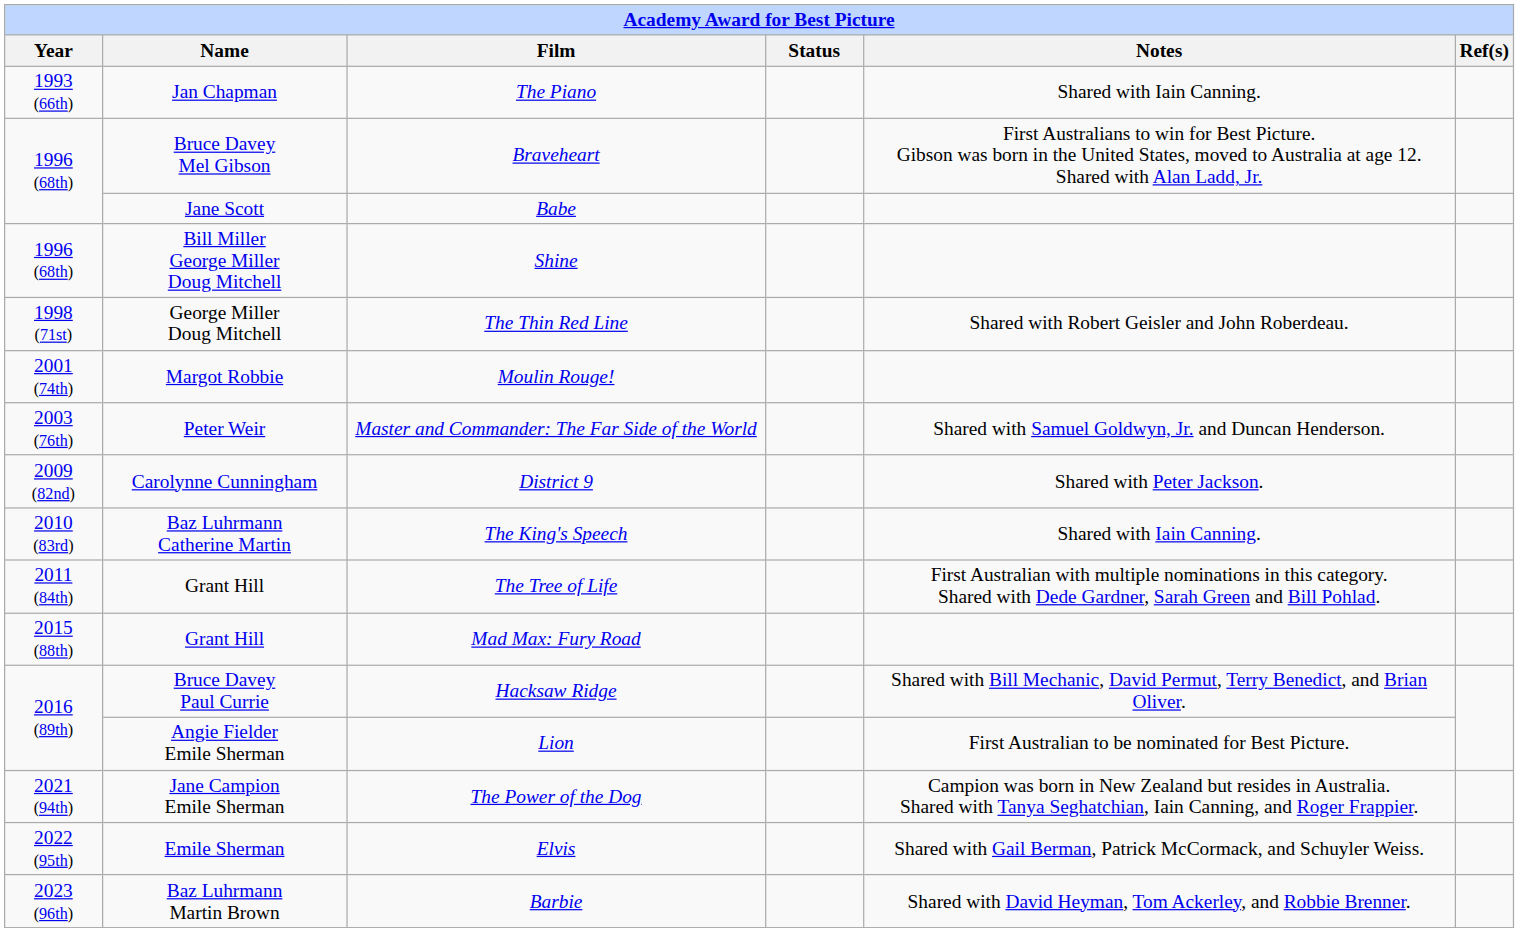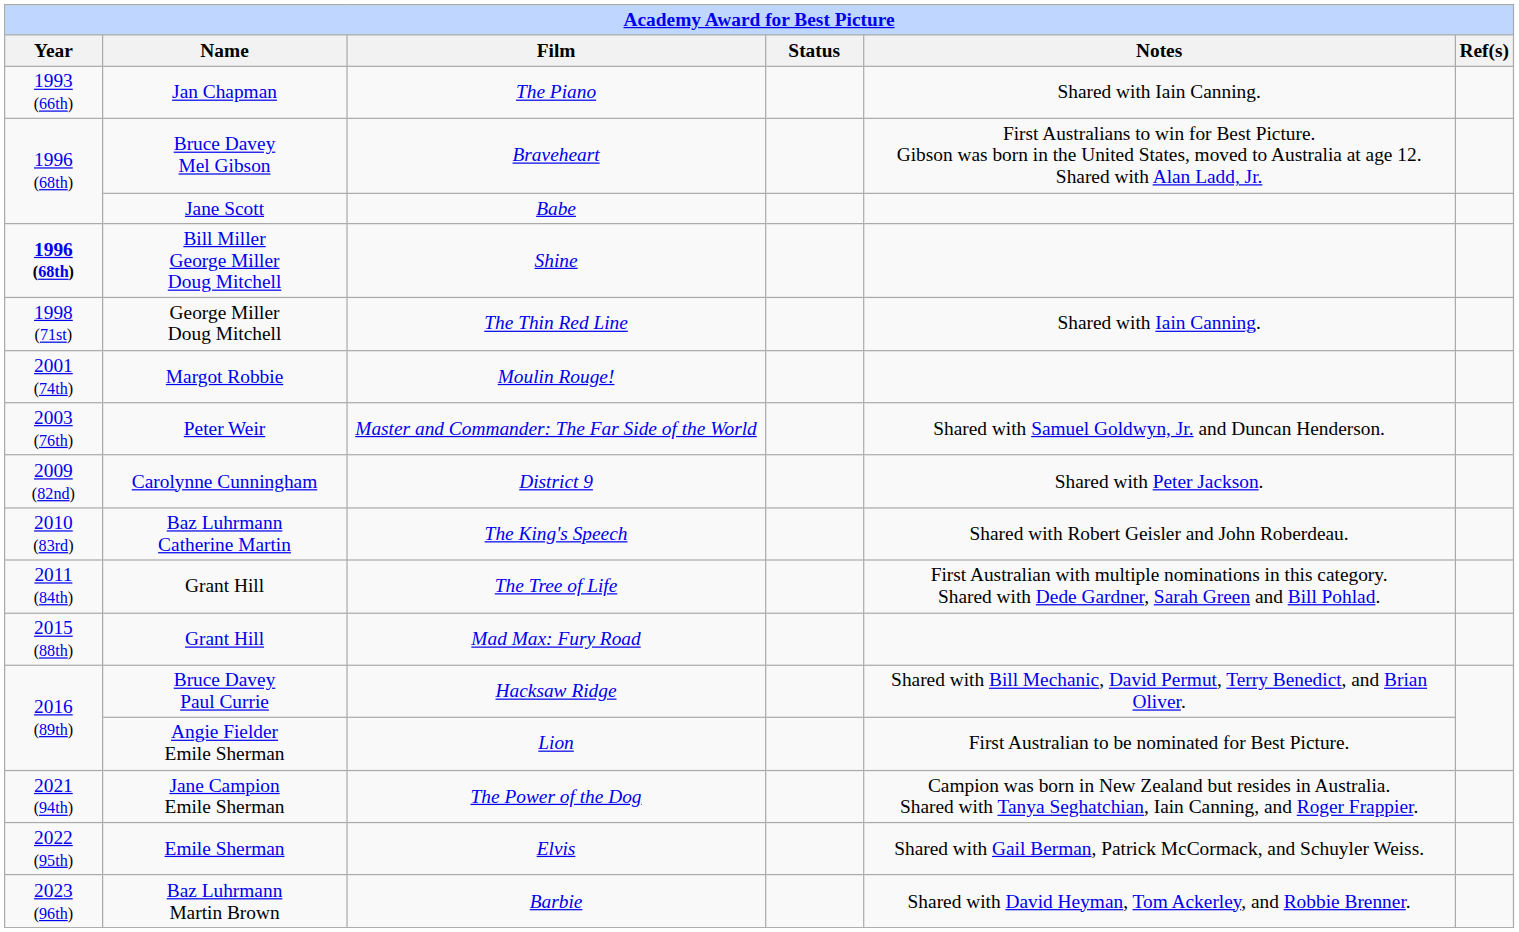 <table class="wikitable" style="text-align: center">
 <tr style="background:#bfd7ff;">
 <td colspan="6" style="text-align:center;"><strong><a href='#'>Academy Award for Best Picture</a></strong></td>
 </tr>
 <tr style="background:#ebf5ff;">
 <th style="width:75px;">Year</th>
 <th style="width:200px;">Name</th>
 <th style="width:350px;">Film</th>
 <th style="width:75px;">Status</th>
 <th style="width:500px;">Notes</th>
 <th width="3">Ref(s)</th>
 </tr>
 <tr>
 <td><a href='#'>1993</a><br><small>(<a href='#'>66th</a>)</small></td>
 <td><a href='#'>Jan Chapman</a></td>
 <td><em><a href='#'>The Piano</a></em></td>
 <td></td>
 <td>Shared with Iain Canning.</td>
 <td style="text-align: center"></td>
 </tr>
 <tr>
 <td rowspan=2><a href='#'>1996</a><br><small>(<a href='#'>68th</a>)</small></td>
 <td><a href='#'>Bruce Davey</a><br><a href='#'>Mel Gibson</a></td>
 <td><em><a href='#'>Braveheart</a></em></td>
 <td></td>
 <td>First Australians to win for Best Picture.<br>Gibson was born in the United States, moved to Australia at age 12.<br>Shared with <a href='#'>Alan Ladd, Jr.</a></td>
 <td></td>
 </tr>
 <tr>
 <td><a href='#'>Jane Scott</a></td>
 <td><em><a href='#'>Babe</a></em></td>
 <td></td>
 <td></td>
 <td style="text-align: center"></td>
 </tr>
 <tr>
-<td><a href='#'>1996</a><br><small>(<a href='#'>68th</a>)</small></td>
+<td><strong><a href='#'>1996</a><br><small>(<a href='#'>68th</a>)</small></strong></td>
 <td><a href='#'>Bill Miller</a><br><a href='#'>George Miller</a><br><a href='#'>Doug Mitchell</a></td>
 <td><em><a href='#'>Shine</a></em></td>
 <td></td>
 <td></td>
 <td></td>
 </tr>
 <tr>
 <td><a href='#'>1998</a><br><small>(<a href='#'>71st</a>)</small></td>
 <td>George Miller<br>Doug Mitchell</td>
 <td><em><a href='#'>The Thin Red Line</a></em></td>
 <td></td>
-<td>Shared with Robert Geisler and John Roberdeau.</td>
+<td>Shared with <a href='#'>Iain Canning</a>.</td>
 <td style="text-align: center"></td>
 </tr>
 <tr>
 <td style="text-align: center"><a href='#'>2001</a><br><small>(<a href='#'>74th</a>)</small></td>
 <td><a href='#'>Margot Robbie</a><br></td>
 <td><em><a href='#'>Moulin Rouge!</a></em></td>
 <td></td>
 <td></td>
 <td style="text-align: center"></td>
 </tr>
 <tr>
 <td style="text-align: center"><a href='#'>2003</a><br><small>(<a href='#'>76th</a>)</small></td>
 <td><a href='#'>Peter Weir</a></td>
 <td><em><a href='#'>Master and Commander: The Far Side of the World</a></em></td>
 <td></td>
 <td>Shared with <a href='#'>Samuel Goldwyn, Jr.</a> and Duncan Henderson.</td>
 <td style="text-align: center"></td>
 </tr>
 <tr>
 <td style="text-align: center"><a href='#'>2009</a><br><small>(<a href='#'>82nd</a>)</small></td>
 <td><a href='#'>Carolynne Cunningham</a></td>
 <td><em><a href='#'>District 9</a></em></td>
 <td></td>
 <td>Shared with <a href='#'>Peter Jackson</a>.</td>
 <td style="text-align: center"></td>
 </tr>
 <tr>
 <td style="text-align: center"><a href='#'>2010</a><br><small>(<a href='#'>83rd</a>)</small></td>
 <td><a href='#'>Baz Luhrmann</a><br><a href='#'>Catherine Martin</a><br></td>
 <td><em><a href='#'>The King's Speech</a></em></td>
 <td></td>
-<td>Shared with <a href='#'>Iain Canning</a>.</td>
+<td>Shared with Robert Geisler and John Roberdeau.</td>
 <td style="text-align: center"></td>
 </tr>
 <tr>
 <td style="text-align: center"><a href='#'>2011</a><br><small>(<a href='#'>84th</a>)</small></td>
 <td>Grant Hill</td>
 <td><em><a href='#'>The Tree of Life</a></em></td>
 <td></td>
 <td>First Australian with multiple nominations in this category.<br>Shared with <a href='#'>Dede Gardner</a>, <a href='#'>Sarah Green</a> and <a href='#'>Bill Pohlad</a>.</td>
 <td style="text-align: center"></td>
 </tr>
 <tr>
 <td style="text-align: center"><a href='#'>2015</a><br><small>(<a href='#'>88th</a>)</small></td>
 <td><a href='#'>Grant Hill</a></td>
 <td><em><a href='#'>Mad Max: Fury Road</a></em></td>
 <td></td>
 <td></td>
 <td style="text-align: center"></td>
 </tr>
 <tr>
 <td rowspan=2><a href='#'>2016</a><br><small>(<a href='#'>89th</a>)</small></td>
 <td><a href='#'>Bruce Davey</a> <br> <a href='#'>Paul Currie</a></td>
 <td><em><a href='#'>Hacksaw Ridge</a></em></td>
 <td></td>
 <td>Shared with <a href='#'>Bill Mechanic</a>, <a href='#'>David Permut</a>, <a href='#'>Terry Benedict</a>, and <a href='#'>Brian Oliver</a>.</td>
 <td rowspan=2 style="text-align: center"></td>
 </tr>
 <tr>
 <td><a href='#'>Angie Fielder</a> <br> Emile Sherman</td>
 <td><em><a href='#'>Lion</a></em></td>
 <td></td>
 <td>First Australian to be nominated for Best Picture.</td>
 </tr>
 <tr>
 <td><a href='#'>2021</a><br><small>(<a href='#'>94th</a>)</small></td>
 <td><a href='#'>Jane Campion</a><br>Emile Sherman</td>
 <td><em><a href='#'>The Power of the Dog</a></em></td>
 <td></td>
 <td>Campion was born in New Zealand but resides in Australia.<br>Shared with <a href='#'>Tanya Seghatchian</a>, Iain Canning, and <a href='#'>Roger Frappier</a>.</td>
 <td></td>
 </tr>
 <tr>
 <td><a href='#'>2022</a><br><small>(<a href='#'>95th</a>)</small></td>
 <td><a href='#'>Emile Sherman</a></td>
 <td><em><a href='#'>Elvis</a></em></td>
 <td></td>
 <td>Shared with <a href='#'>Gail Berman</a>, Patrick McCormack, and Schuyler Weiss.</td>
 <td></td>
 </tr>
 <tr>
 <td><a href='#'>2023</a><br><small>(<a href='#'>96th</a>)</small></td>
 <td><a href='#'>Baz Luhrmann</a><br>Martin Brown</td>
 <td><em><a href='#'>Barbie</a></em></td>
 <td></td>
 <td>Shared with <a href='#'>David Heyman</a>, <a href='#'>Tom Ackerley</a>, and <a href='#'>Robbie Brenner</a>.</td>
 <td></td>
 </tr>
 <tr>
 </tr>
 </table>
